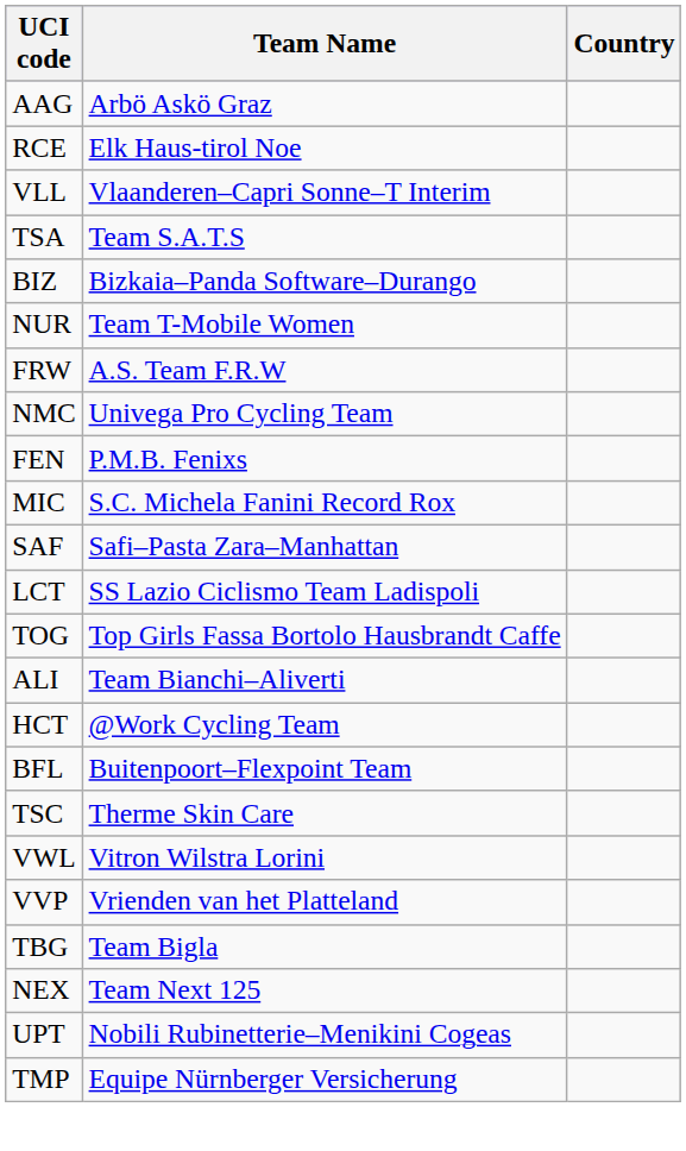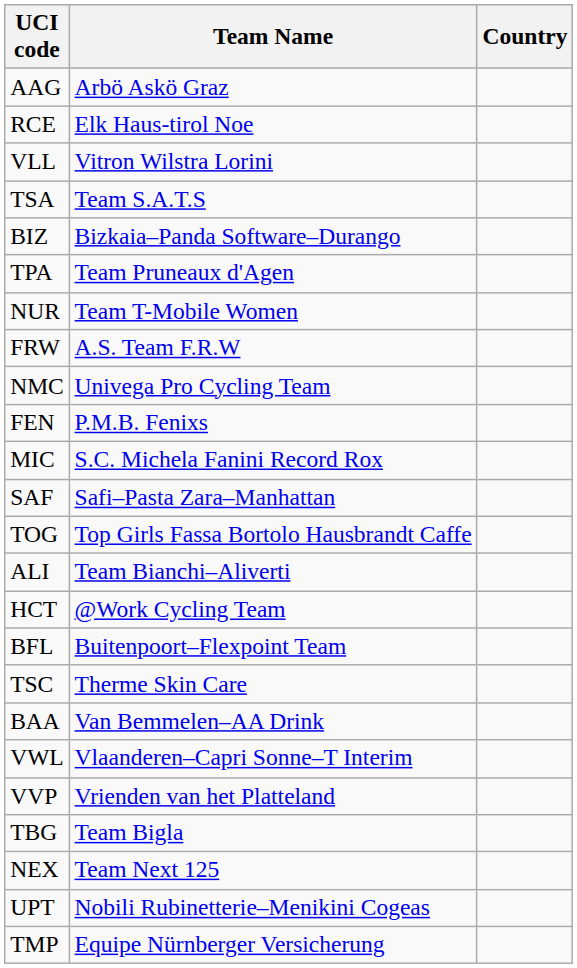 <table class=wikitable>
 <tr Style=background:#ccccff;>
 <th>UCI<br>code</th>
 <th>Team Name</th>
 <th>Country</th>
 </tr>
 <tr>
 <td>AAG</td>
 <td><a href='#'>Arbö Askö Graz</a></td>
 <td></td>
 </tr>
 <tr>
 <td>RCE</td>
 <td><a href='#'>Elk Haus-tirol Noe</a></td>
 <td></td>
 </tr>
 <tr>
 <td>VLL</td>
-<td><a href='#'>Vlaanderen–Capri Sonne–T Interim</a></td>
+<td><a href='#'>Vitron Wilstra Lorini</a></td>
 <td></td>
 </tr>
 <tr>
 <td>TSA</td>
 <td><a href='#'>Team S.A.T.S</a></td>
 <td></td>
 </tr>
 <tr>
 <td>BIZ</td>
 <td><a href='#'>Bizkaia–Panda Software–Durango</a></td>
+<td></td>
+</tr>
+<tr>
+<td>TPA</td>
+<td><a href='#'>Team Pruneaux d'Agen</a></td>
 <td></td>
 </tr>
 <tr>
 <td>NUR</td>
 <td><a href='#'>Team T-Mobile Women</a></td>
 <td></td>
 </tr>
 <tr>
 <td>FRW</td>
 <td><a href='#'>A.S. Team F.R.W</a></td>
 <td></td>
 </tr>
 <tr>
 <td>NMC</td>
 <td><a href='#'>Univega Pro Cycling Team</a></td>
 <td></td>
 </tr>
 <tr>
 <td>FEN</td>
 <td><a href='#'>P.M.B. Fenixs</a></td>
 <td></td>
 </tr>
 <tr>
 <td>MIC</td>
 <td><a href='#'>S.C. Michela Fanini Record Rox</a></td>
 <td></td>
 </tr>
 <tr>
 <td>SAF</td>
 <td><a href='#'>Safi–Pasta Zara–Manhattan</a></td>
 <td></td>
 </tr>
 <tr>
-<td>LCT</td>
-<td><a href='#'>SS Lazio Ciclismo Team Ladispoli</a></td>
-<td></td>
-</tr>
-<tr>
 <td>TOG</td>
 <td><a href='#'>Top Girls Fassa Bortolo Hausbrandt Caffe</a></td>
 <td></td>
 </tr>
 <tr>
 <td>ALI</td>
 <td><a href='#'>Team Bianchi–Aliverti</a></td>
 <td></td>
 </tr>
 <tr>
 <td>HCT</td>
 <td><a href='#'>@Work Cycling Team</a></td>
 <td></td>
 </tr>
 <tr>
 <td>BFL</td>
 <td><a href='#'>Buitenpoort–Flexpoint Team</a></td>
 <td></td>
 </tr>
 <tr>
 <td>TSC</td>
 <td><a href='#'>Therme Skin Care</a></td>
 <td></td>
 </tr>
 <tr>
+<td>BAA</td>
+<td><a href='#'>Van Bemmelen–AA Drink</a></td>
+<td></td>
+</tr>
+<tr>
 <td>VWL</td>
-<td><a href='#'>Vitron Wilstra Lorini</a></td>
+<td><a href='#'>Vlaanderen–Capri Sonne–T Interim</a></td>
 <td></td>
 </tr>
 <tr>
 <td>VVP</td>
 <td><a href='#'>Vrienden van het Platteland</a></td>
 <td></td>
 </tr>
 <tr>
 <td>TBG</td>
 <td><a href='#'>Team Bigla</a></td>
 <td></td>
 </tr>
 <tr>
 <td>NEX</td>
 <td><a href='#'>Team Next 125</a></td>
 <td></td>
 </tr>
 <tr>
 <td>UPT</td>
 <td><a href='#'>Nobili Rubinetterie–Menikini Cogeas</a></td>
 <td></td>
 </tr>
 <tr>
 <td>TMP</td>
 <td><a href='#'>Equipe Nürnberger Versicherung</a></td>
 <td></td>
 </tr>
 </table>
